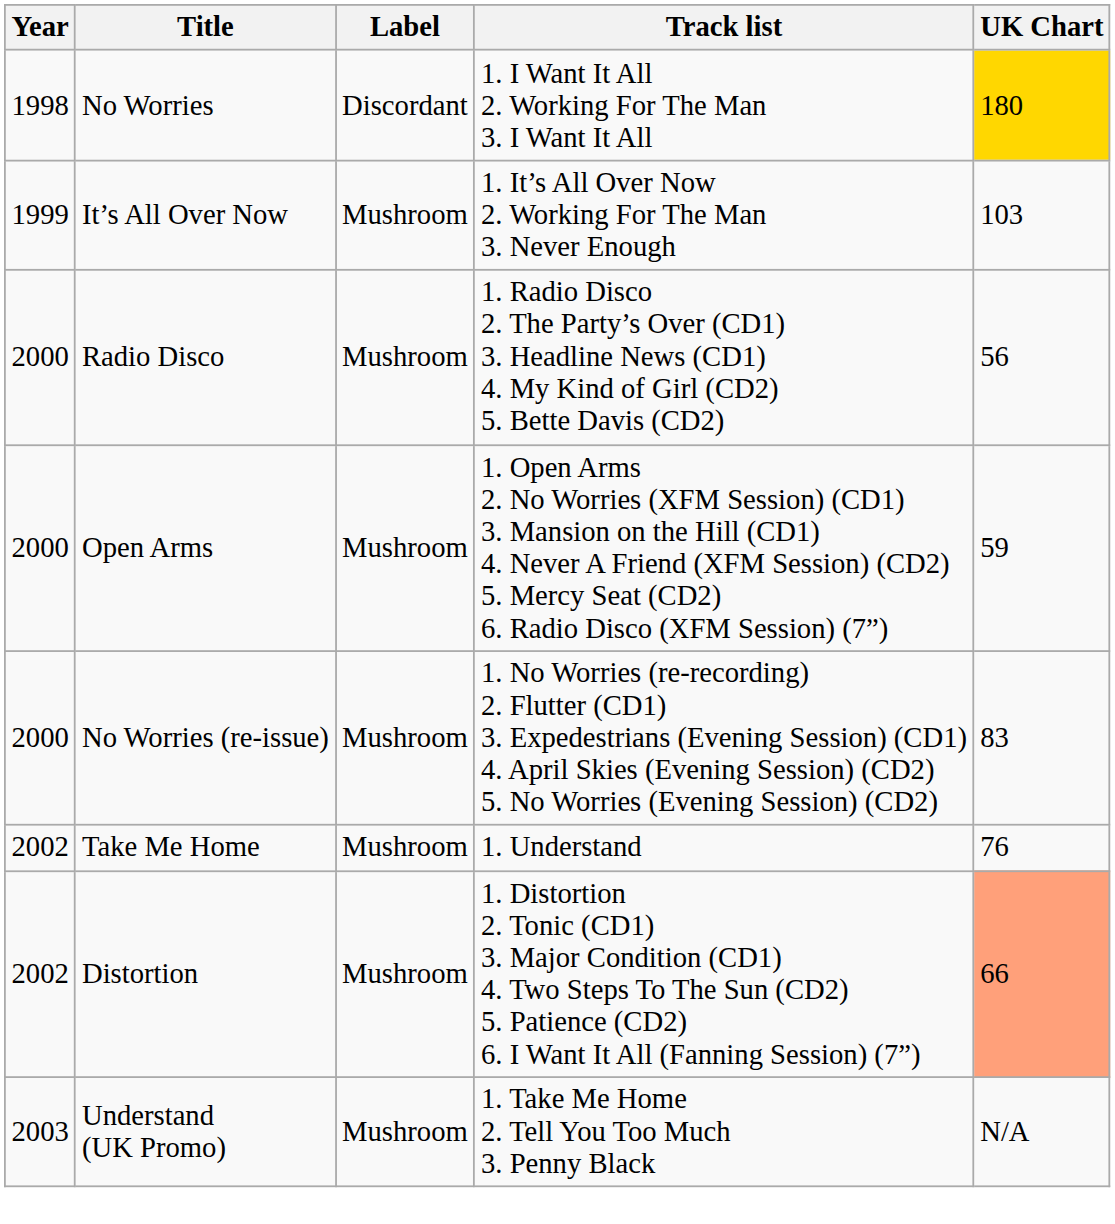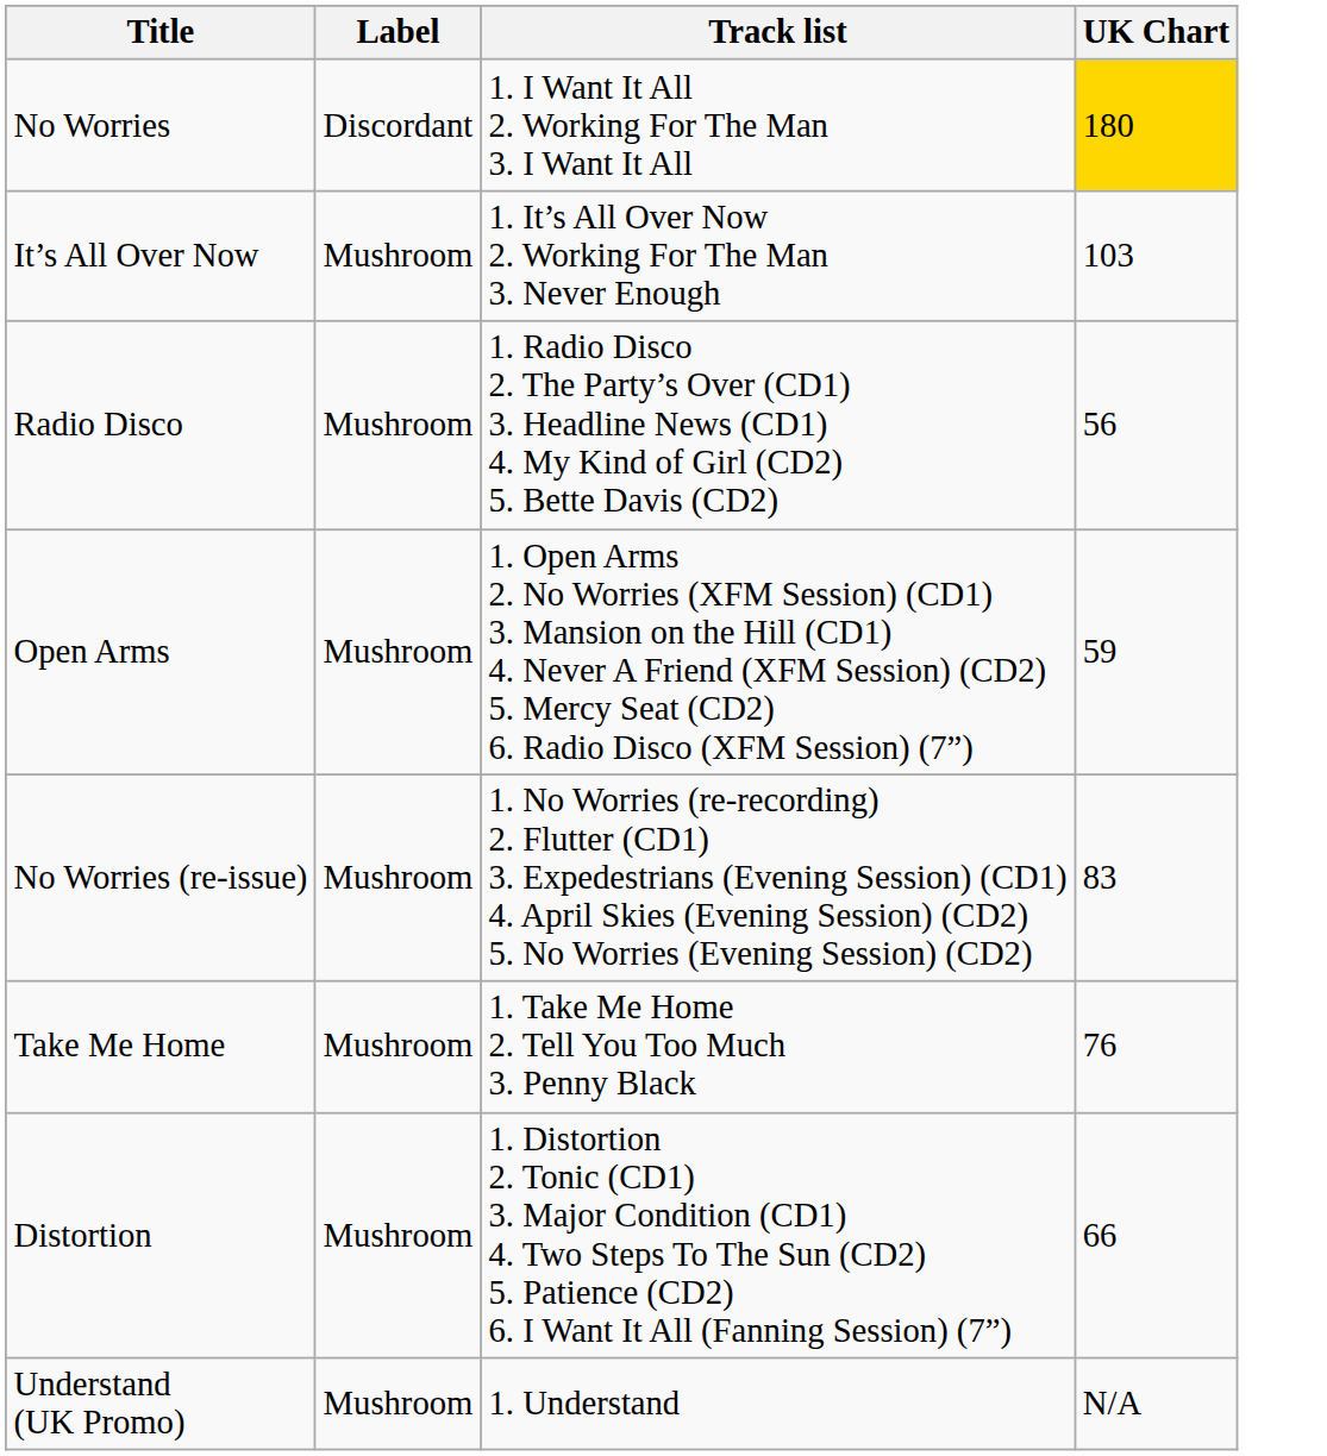 <table class="wikitable">
 <tr>
-<th>Year</th>
 <th>Title</th>
 <th>Label</th>
 <th>Track list</th>
 <th>UK Chart</th>
 </tr>
 <tr>
-<td>1998</td>
 <td>No Worries</td>
 <td>Discordant</td>
 <td>1. I Want It All<br>2. Working For The Man <br>3. I Want It All</td>
 <td style="background: gold;">180</td>
 </tr>
 <tr>
-<td>1999</td>
 <td>It’s All Over Now</td>
 <td>Mushroom</td>
 <td>1. It’s All Over Now<br>2. Working For The Man<br>3. Never Enough</td>
 <td>103</td>
 </tr>
 <tr>
-<td>2000</td>
 <td>Radio Disco</td>
 <td>Mushroom</td>
 <td>1. Radio Disco<br>2. The Party’s Over (CD1)<br>3. Headline News (CD1)<br>4. My Kind of Girl (CD2)<br>5. Bette Davis (CD2)</td>
 <td>56</td>
 </tr>
 <tr>
-<td>2000</td>
 <td>Open Arms</td>
 <td>Mushroom</td>
 <td>1. Open Arms<br>2. No Worries (XFM Session) (CD1)<br>3. Mansion on the Hill (CD1)<br>4. Never A Friend (XFM Session) (CD2)<br>5. Mercy Seat (CD2)<br>6. Radio Disco (XFM Session) (7”)</td>
 <td>59</td>
 </tr>
 <tr>
-<td>2000</td>
 <td>No Worries (re-issue)</td>
 <td>Mushroom</td>
 <td>1. No Worries (re-recording)<br>2. Flutter (CD1)<br>3. Expedestrians (Evening Session) (CD1)<br>4. April Skies (Evening Session) (CD2)<br>5. No Worries (Evening Session) (CD2)</td>
 <td>83</td>
 </tr>
 <tr>
-<td>2002</td>
 <td>Take Me Home</td>
 <td>Mushroom</td>
-<td>1. Understand</td>
+<td>1. Take Me Home<br>2. Tell You Too Much<br>3. Penny Black</td>
 <td>76</td>
 </tr>
 <tr>
-<td>2002</td>
 <td>Distortion</td>
 <td>Mushroom</td>
 <td>1. Distortion<br>2. Tonic (CD1)<br>3. Major Condition (CD1)<br>4. Two Steps To The Sun (CD2)<br>5. Patience (CD2)<br>6. I Want It All (Fanning Session) (7”)</td>
-<td style="background: lightsalmon;">66</td>
+<td>66</td>
 </tr>
 <tr>
-<td>2003</td>
 <td>Understand<br>(UK Promo)</td>
 <td>Mushroom</td>
-<td>1. Take Me Home<br>2. Tell You Too Much<br>3. Penny Black</td>
+<td>1. Understand</td>
 <td>N/A</td>
 </tr>
 </table>
